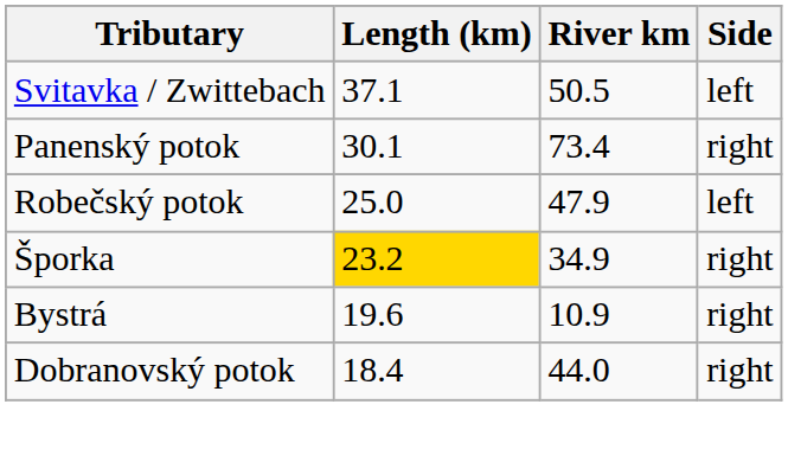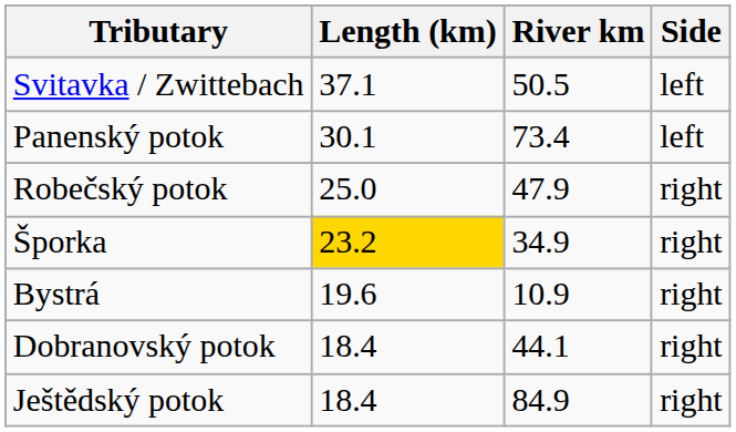 <table class="wikitable">
 <tr>
 <th>Tributary</th>
 <th>Length (km)</th>
 <th>River km</th>
 <th>Side</th>
 </tr>
 <tr>
 <td><a href='#'>Svitavka</a> / Zwittebach</td>
 <td>37.1</td>
 <td>50.5</td>
 <td>left</td>
 </tr>
 <tr>
 <td>Panenský potok</td>
 <td>30.1</td>
 <td>73.4</td>
-<td>right</td>
+<td>left</td>
 </tr>
 <tr>
 <td>Robečský potok</td>
 <td>25.0</td>
 <td>47.9</td>
-<td>left</td>
+<td>right</td>
 </tr>
 <tr>
 <td>Šporka</td>
 <td style="background: gold;">23.2</td>
 <td>34.9</td>
 <td>right</td>
 </tr>
 <tr>
 <td>Bystrá</td>
 <td>19.6</td>
 <td>10.9</td>
 <td>right</td>
 </tr>
 <tr>
 <td>Dobranovský potok</td>
 <td>18.4</td>
-<td>44.0</td>
+<td>44.1</td>
+<td>right</td>
+</tr>
+<tr>
+<td>Ještědský potok</td>
+<td>18.4</td>
+<td>84.9</td>
 <td>right</td>
 </tr>
 </table>
